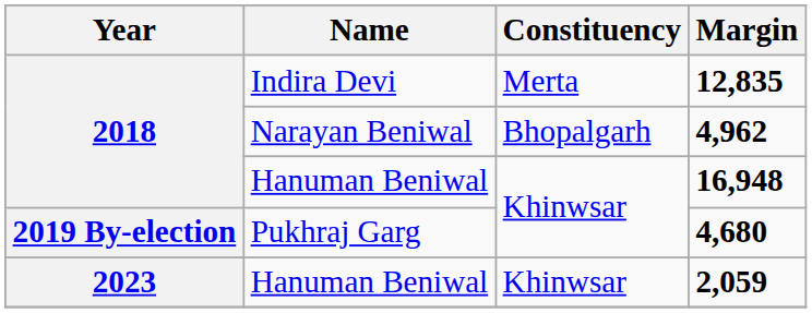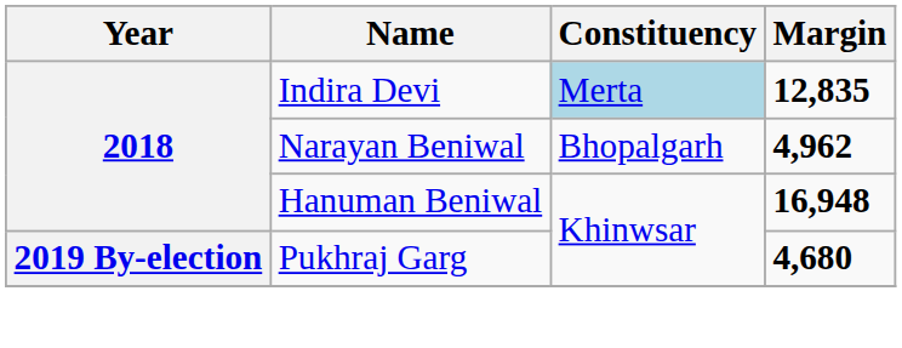 <table class="wikitable sortable">
 <tr>
 <th>Year</th>
 <th>Name</th>
 <th>Constituency</th>
 <th>Margin</th>
 </tr>
 <tr>
 <th rowspan="3"><a href='#'>2018</a></th>
 <td><a href='#'>Indira Devi</a></td>
-<td><a href='#'>Merta</a></td>
+<td style="background: lightblue;"><a href='#'>Merta</a></td>
 <td><strong>12,835</strong></td>
 </tr>
 <tr>
 <td><a href='#'>Narayan Beniwal</a></td>
 <td><a href='#'>Bhopalgarh</a></td>
 <td><strong>4,962</strong></td>
 </tr>
 <tr>
 <td><a href='#'>Hanuman Beniwal</a></td>
 <td rowspan="2"><a href='#'>Khinwsar</a></td>
 <td><strong>16,948</strong></td>
 </tr>
 <tr>
 <th><a href='#'>2019 By-election</a></th>
 <td><a href='#'>Pukhraj Garg</a></td>
 <td><strong>4,680</strong></td>
 </tr>
 <tr>
-<th><a href='#'>2023</a></th>
-<td><a href='#'>Hanuman Beniwal</a></td>
-<td><a href='#'>Khinwsar</a></td>
-<td><strong>2,059</strong></td>
-</tr>
-<tr>
 </tr>
 </table>
